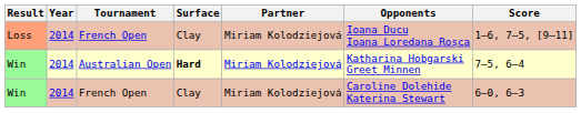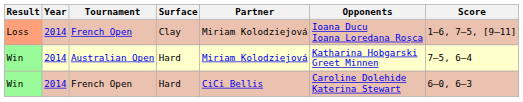 <table class="sortable wikitable">
 <tr>
 <th>Result</th>
 <th>Year</th>
 <th>Tournament</th>
 <th>Surface</th>
 <th>Partner</th>
 <th>Opponents</th>
 <th class="unsortable">Score</th>
 </tr>
 <tr bgcolor=EBC2AF>
 <td style="background:#ffa07a;">Loss</td>
 <td><a href='#'>2014</a></td>
 <td><a href='#'>French Open</a></td>
 <td>Clay</td>
 <td> Miriam Kolodziejová</td>
 <td> <a href='#'>Ioana Ducu</a> <br>  <a href='#'>Ioana Loredana Roșca</a></td>
 <td>1–6, 7–5, [9–11]</td>
 </tr>
 <tr style="background:#ffc;">
 <td style="background:#98fb98;">Win</td>
 <td><a href='#'>2014</a></td>
 <td><a href='#'>Australian Open</a></td>
-<td><strong>Hard</strong></td>
+<td>Hard</td>
 <td> <a href='#'>Miriam Kolodziejová</a></td>
 <td> <a href='#'>Katharina Hobgarski</a> <br>  <a href='#'>Greet Minnen</a></td>
 <td>7–5, 6–4</td>
 </tr>
 <tr bgcolor=EBC2AF>
 <td style="background:#98fb98;">Win</td>
 <td><a href='#'>2014</a></td>
 <td>French Open</td>
-<td>Clay</td>
-<td> Miriam Kolodziejová</td>
+<td>Hard</td>
+<td> <a href='#'>CiCi Bellis</a></td>
 <td> <a href='#'>Caroline Dolehide</a> <br>  <a href='#'>Katerina Stewart</a></td>
 <td>6–0, 6–3</td>
 </tr>
 </table>
